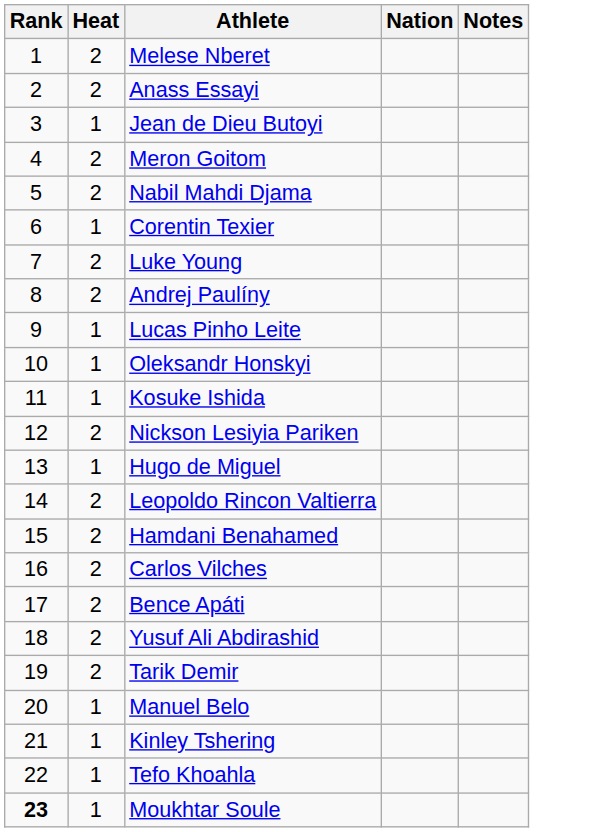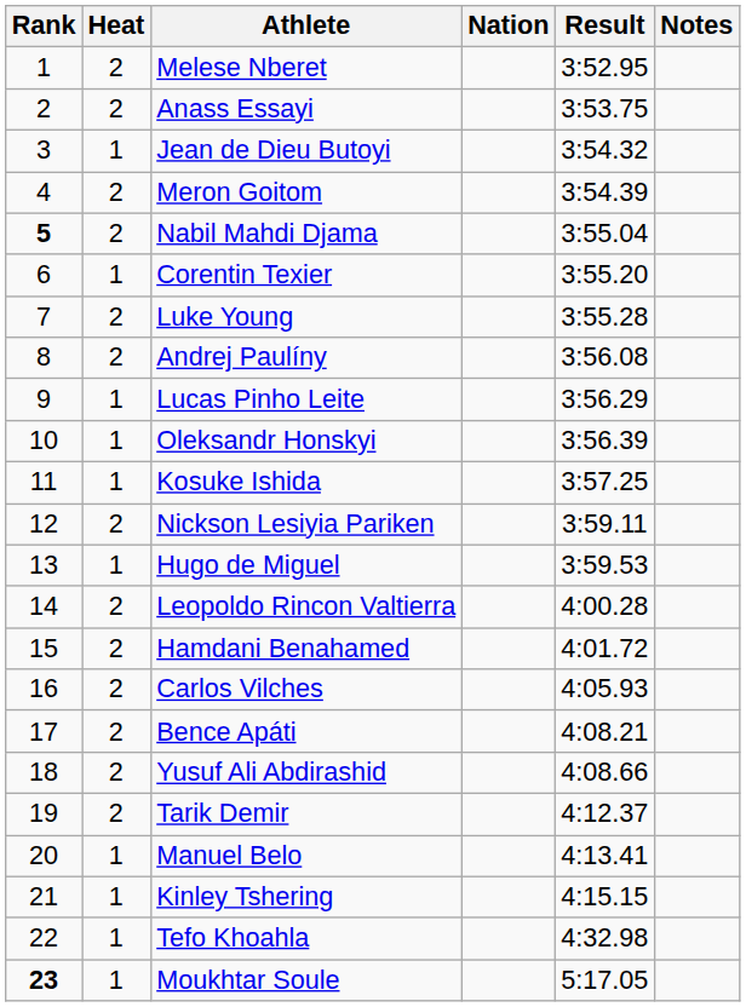 <table class="wikitable sortable" style="text-align:center">
 <tr>
 <th>Rank</th>
 <th>Heat</th>
 <th>Athlete</th>
 <th>Nation</th>
+<th>Result</th>
 <th>Notes</th>
 </tr>
 <tr>
 <td>1</td>
 <td>2</td>
 <td align=left><a href='#'>Melese Nberet</a></td>
 <td align=left></td>
+<td>3:52.95</td>
 <td></td>
 </tr>
 <tr>
 <td>2</td>
 <td>2</td>
 <td align=left><a href='#'>Anass Essayi</a></td>
 <td align=left></td>
+<td>3:53.75</td>
 <td></td>
 </tr>
 <tr>
 <td>3</td>
 <td>1</td>
 <td align=left><a href='#'>Jean de Dieu Butoyi</a></td>
 <td align=left></td>
+<td>3:54.32</td>
 <td></td>
 </tr>
 <tr>
 <td>4</td>
 <td>2</td>
 <td align=left><a href='#'>Meron Goitom</a></td>
 <td align=left></td>
+<td>3:54.39</td>
 <td></td>
 </tr>
 <tr>
-<td>5</td>
+<td><strong>5</strong></td>
 <td>2</td>
 <td align=left><a href='#'>Nabil Mahdi Djama</a></td>
 <td align=left></td>
+<td>3:55.04</td>
 <td></td>
 </tr>
 <tr>
 <td>6</td>
 <td>1</td>
 <td align=left><a href='#'>Corentin Texier</a></td>
 <td align=left></td>
+<td>3:55.20</td>
 <td></td>
 </tr>
 <tr>
 <td>7</td>
 <td>2</td>
 <td align=left><a href='#'>Luke Young</a></td>
 <td align=left></td>
+<td>3:55.28</td>
 <td></td>
 </tr>
 <tr>
 <td>8</td>
 <td>2</td>
 <td align=left><a href='#'>Andrej Paulíny</a></td>
 <td align=left></td>
+<td>3:56.08</td>
 <td></td>
 </tr>
 <tr>
 <td>9</td>
 <td>1</td>
 <td align=left><a href='#'>Lucas Pinho Leite</a></td>
 <td align=left></td>
+<td>3:56.29</td>
 <td></td>
 </tr>
 <tr>
 <td>10</td>
 <td>1</td>
 <td align=left><a href='#'>Oleksandr Honskyi</a></td>
 <td align=left></td>
+<td>3:56.39</td>
 <td></td>
 </tr>
 <tr>
 <td>11</td>
 <td>1</td>
 <td align=left><a href='#'>Kosuke Ishida</a></td>
 <td align=left></td>
+<td>3:57.25</td>
 <td></td>
 </tr>
 <tr>
 <td>12</td>
 <td>2</td>
 <td align=left><a href='#'>Nickson Lesiyia Pariken</a></td>
 <td align=left></td>
+<td>3:59.11</td>
 <td></td>
 </tr>
 <tr>
 <td>13</td>
 <td>1</td>
 <td align=left><a href='#'>Hugo de Miguel</a></td>
 <td align=left></td>
+<td>3:59.53</td>
 <td></td>
 </tr>
 <tr>
 <td>14</td>
 <td>2</td>
 <td align=left><a href='#'>Leopoldo Rincon Valtierra</a></td>
 <td align=left></td>
+<td>4:00.28</td>
 <td></td>
 </tr>
 <tr>
 <td>15</td>
 <td>2</td>
 <td align=left><a href='#'>Hamdani Benahamed</a></td>
 <td align=left></td>
+<td>4:01.72</td>
 <td></td>
 </tr>
 <tr>
 <td>16</td>
 <td>2</td>
 <td align=left><a href='#'>Carlos Vilches</a></td>
 <td align=left></td>
+<td>4:05.93</td>
 <td></td>
 </tr>
 <tr>
 <td>17</td>
 <td>2</td>
 <td align=left><a href='#'>Bence Apáti</a></td>
 <td align=left></td>
+<td>4:08.21</td>
 <td></td>
 </tr>
 <tr>
 <td>18</td>
 <td>2</td>
 <td align=left><a href='#'>Yusuf Ali Abdirashid</a></td>
 <td align=left></td>
+<td>4:08.66</td>
 <td></td>
 </tr>
 <tr>
 <td>19</td>
 <td>2</td>
 <td align=left><a href='#'>Tarik Demir</a></td>
 <td align=left></td>
+<td>4:12.37</td>
 <td></td>
 </tr>
 <tr>
 <td>20</td>
 <td>1</td>
 <td align=left><a href='#'>Manuel Belo</a></td>
 <td align=left></td>
+<td>4:13.41</td>
 <td></td>
 </tr>
 <tr>
 <td>21</td>
 <td>1</td>
 <td align=left><a href='#'>Kinley Tshering</a></td>
 <td align=left></td>
+<td>4:15.15</td>
 <td></td>
 </tr>
 <tr>
 <td>22</td>
 <td>1</td>
 <td align=left><a href='#'>Tefo Khoahla</a></td>
 <td align=left></td>
+<td>4:32.98</td>
 <td></td>
 </tr>
 <tr>
 <td><strong>23</strong></td>
 <td>1</td>
 <td align=left><a href='#'>Moukhtar Soule</a></td>
 <td align=left></td>
+<td>5:17.05</td>
 <td></td>
 </tr>
 </table>
